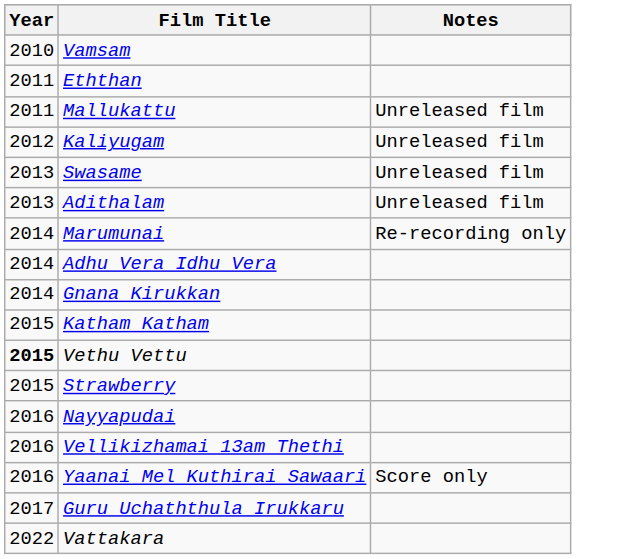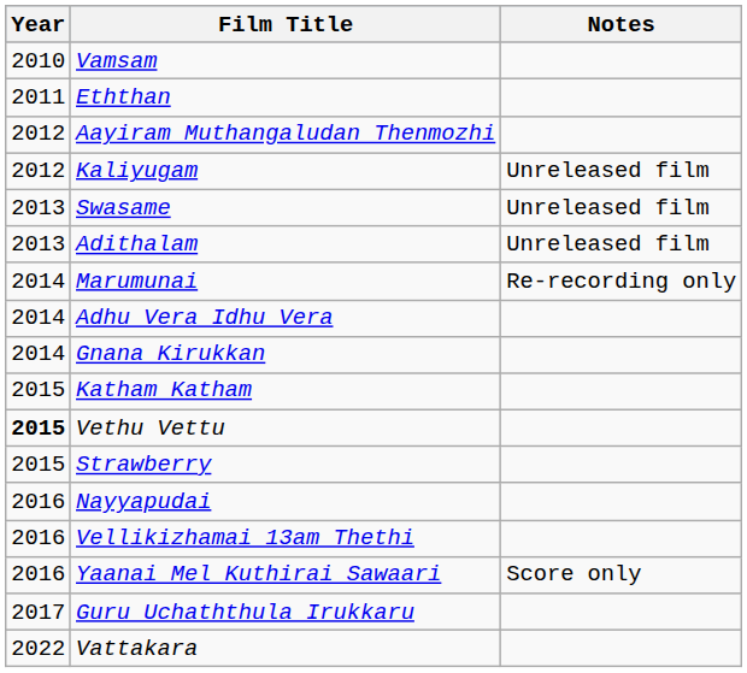 <table class="wikitable">
 <tr style="text-align:center; background:LightSteelBlue; width:60%;">
 <th>Year</th>
 <th>Film Title</th>
 <th>Notes</th>
 </tr>
 <tr>
 <td>2010</td>
 <td><em><a href='#'>Vamsam</a></em></td>
 <td></td>
 </tr>
 <tr>
 <td>2011</td>
 <td><em><a href='#'>Eththan</a></em></td>
 <td></td>
 </tr>
 <tr>
-<td>2011</td>
-<td><em><a href='#'>Mallukattu</a></em></td>
-<td>Unreleased film</td>
+<td>2012</td>
+<td><em><a href='#'>Aayiram Muthangaludan Thenmozhi</a></em></td>
+<td></td>
 </tr>
 <tr>
 <td>2012</td>
 <td><em><a href='#'>Kaliyugam</a></em></td>
 <td>Unreleased film</td>
 </tr>
 <tr>
 <td>2013</td>
 <td><em><a href='#'>Swasame</a></em></td>
 <td>Unreleased film</td>
 </tr>
 <tr>
 <td>2013</td>
 <td><em><a href='#'>Adithalam</a></em></td>
 <td>Unreleased film</td>
 </tr>
 <tr>
 <td>2014</td>
 <td><em><a href='#'>Marumunai</a></em></td>
 <td>Re-recording only</td>
 </tr>
 <tr>
 <td>2014</td>
 <td><em><a href='#'>Adhu Vera Idhu Vera</a></em></td>
 <td></td>
 </tr>
 <tr>
 <td>2014</td>
 <td><em><a href='#'>Gnana Kirukkan</a></em></td>
 <td></td>
 </tr>
 <tr>
 <td>2015</td>
 <td><em><a href='#'>Katham Katham</a></em></td>
 <td></td>
 </tr>
 <tr>
 <td><strong>2015</strong></td>
 <td><em>Vethu Vettu</em></td>
 <td></td>
 </tr>
 <tr>
 <td>2015</td>
 <td><em><a href='#'>Strawberry</a></em></td>
 <td></td>
 </tr>
 <tr>
 <td>2016</td>
 <td><em><a href='#'>Nayyapudai</a></em></td>
 <td></td>
 </tr>
 <tr>
 <td>2016</td>
 <td><em><a href='#'>Vellikizhamai 13am Thethi</a></em></td>
 <td></td>
 </tr>
 <tr>
 <td>2016</td>
 <td><em><a href='#'>Yaanai Mel Kuthirai Sawaari</a></em></td>
 <td>Score only</td>
 </tr>
 <tr>
 <td>2017</td>
 <td><em><a href='#'>Guru Uchaththula Irukkaru</a></em></td>
 <td></td>
 </tr>
 <tr>
 <td>2022</td>
 <td><em>Vattakara</em></td>
 <td></td>
 </tr>
 </table>
